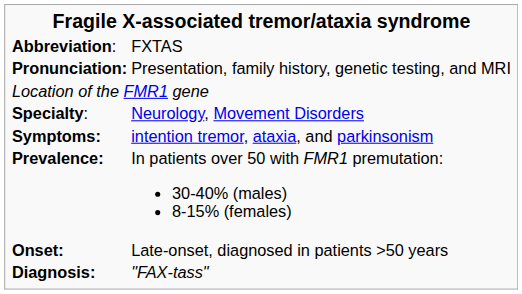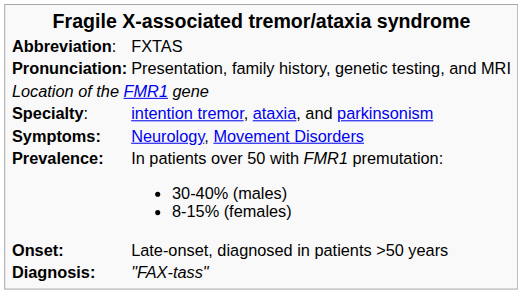 <table class="infobox">
 <tr>
 <th colspan="2"><big>Fragile X-associated tremor/ataxia syndrome</big></th>
 </tr>
 <tr>
 <td><strong>Abbreviation</strong>:</td>
 <td>FXTAS</td>
 </tr>
 <tr>
 <td><strong>Pronunciation:</strong></td>
 <td>Presentation, family history, genetic testing, and MRI</td>
 </tr>
 <tr>
 <td colspan="2"><em>Location of the <a href='#'>FMR1</a> gene</em></td>
 </tr>
 <tr>
 <td><strong>Specialty</strong>:</td>
-<td><a href='#'>Neurology</a>, <a href='#'>Movement Disorders</a></td>
+<td><a href='#'>intention tremor</a>, <a href='#'>ataxia</a>, and <a href='#'>parkinsonism</a></td>
 </tr>
 <tr>
 <td><strong>Symptoms:</strong></td>
-<td><a href='#'>intention tremor</a>, <a href='#'>ataxia</a>, and <a href='#'>parkinsonism</a></td>
+<td><a href='#'>Neurology</a>, <a href='#'>Movement Disorders</a></td>
 </tr>
 <tr>
 <td><strong>Prevalence:</strong></td>
 <td>In patients over 50 with <em>FMR1</em> premutation:<br><ul><li>30-40% (males)</li><li>8-15% (females)</li></ul></td>
 </tr>
 <tr>
 <td><strong>Onset:</strong></td>
 <td>Late-onset, diagnosed in patients >50 years</td>
 </tr>
 <tr>
 <td><strong>Diagnosis:</strong></td>
 <td><em>"FAX-tass"</em></td>
 </tr>
 </table>
